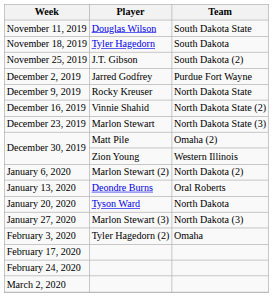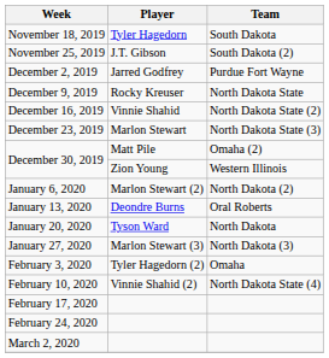 <table class="wikitable">
 <tr>
 <th>Week</th>
 <th>Player</th>
 <th>Team</th>
-</tr>
-<tr>
-<td>November 11, 2019</td>
-<td><a href='#'>Douglas Wilson</a></td>
-<td>South Dakota State</td>
 </tr>
 <tr>
 <td>November 18, 2019</td>
 <td><a href='#'>Tyler Hagedorn</a></td>
 <td>South Dakota</td>
 </tr>
 <tr>
 <td>November 25, 2019</td>
 <td>J.T. Gibson</td>
 <td>South Dakota (2)</td>
 </tr>
 <tr>
 <td>December 2, 2019</td>
 <td>Jarred Godfrey</td>
 <td>Purdue Fort Wayne</td>
 </tr>
 <tr>
 <td>December 9, 2019</td>
 <td>Rocky Kreuser</td>
 <td>North Dakota State</td>
 </tr>
 <tr>
 <td>December 16, 2019</td>
 <td>Vinnie Shahid</td>
 <td>North Dakota State (2)</td>
 </tr>
 <tr>
 <td>December 23, 2019</td>
 <td>Marlon Stewart</td>
 <td>North Dakota State (3)</td>
 </tr>
 <tr>
 <td rowspan=2 valign=middle>December 30, 2019</td>
 <td>Matt Pile</td>
 <td>Omaha (2)</td>
 </tr>
 <tr>
 <td>Zion Young</td>
 <td>Western Illinois</td>
 </tr>
 <tr>
 <td>January 6, 2020</td>
 <td>Marlon Stewart (2)</td>
 <td>North Dakota (2)</td>
 </tr>
 <tr>
 <td>January 13, 2020</td>
 <td><a href='#'>Deondre Burns</a></td>
 <td>Oral Roberts</td>
 </tr>
 <tr>
 <td>January 20, 2020</td>
 <td><a href='#'>Tyson Ward</a></td>
 <td>North Dakota</td>
 </tr>
 <tr>
 <td>January 27, 2020</td>
 <td>Marlon Stewart (3)</td>
 <td>North Dakota (3)</td>
 </tr>
 <tr>
 <td>February 3, 2020</td>
 <td>Tyler Hagedorn (2)</td>
 <td>Omaha</td>
 </tr>
 <tr>
+<td>February 10, 2020</td>
+<td>Vinnie Shahid (2)</td>
+<td>North Dakota State (4)</td>
+</tr>
+<tr>
 <td>February 17, 2020</td>
 <td></td>
 <td></td>
 </tr>
 <tr>
 <td>February 24, 2020</td>
 <td></td>
 <td></td>
 </tr>
 <tr>
 <td>March 2, 2020</td>
 <td></td>
 <td></td>
 </tr>
 <tr>
 </tr>
 </table>
